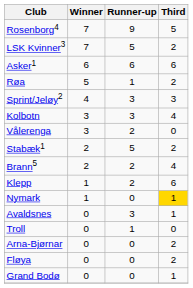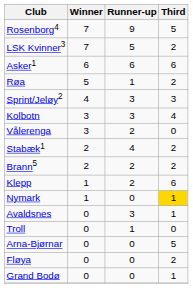 <table class="wikitable" style="text-align:center">
 <tr>
 <th>Club</th>
 <th>Winner</th>
 <th>Runner-up</th>
 <th>Third</th>
 </tr>
 <tr>
 <td style="text-align:left"><a href='#'>Rosenborg</a><sup>4</sup></td>
 <td>7</td>
 <td>9</td>
 <td>5</td>
 </tr>
 <tr>
 <td style="text-align:left"><a href='#'>LSK Kvinner</a><sup>3</sup></td>
 <td>7</td>
 <td>5</td>
 <td>2</td>
 </tr>
 <tr>
 <td style="text-align:left"><a href='#'>Asker</a><sup>1</sup></td>
 <td>6</td>
 <td>6</td>
 <td>6</td>
 </tr>
 <tr>
 <td style="text-align:left"><a href='#'>Røa</a></td>
 <td>5</td>
 <td>1</td>
 <td>2</td>
 </tr>
 <tr>
 <td style="text-align:left"><a href='#'>Sprint/Jeløy</a><sup>2</sup></td>
 <td>4</td>
 <td>3</td>
 <td>3</td>
 </tr>
 <tr>
 <td style="text-align:left"><a href='#'>Kolbotn</a></td>
 <td>3</td>
 <td>3</td>
 <td>4</td>
 </tr>
 <tr>
 <td style="text-align:left"><a href='#'>Vålerenga</a></td>
 <td>3</td>
 <td>2</td>
 <td>0</td>
 </tr>
 <tr>
 <td style="text-align:left"><a href='#'>Stabæk</a><sup>1</sup></td>
 <td>2</td>
-<td>5</td>
+<td>4</td>
 <td>2</td>
 </tr>
 <tr>
 <td style="text-align:left"><a href='#'>Brann</a><sup>5</sup></td>
 <td>2</td>
 <td>2</td>
-<td>4</td>
+<td>2</td>
 </tr>
 <tr>
 <td style="text-align:left"><a href='#'>Klepp</a></td>
 <td>1</td>
 <td>2</td>
 <td>6</td>
 </tr>
 <tr>
 <td style="text-align:left"><a href='#'>Nymark</a></td>
 <td>1</td>
 <td>0</td>
 <td style="background: gold;">1</td>
 </tr>
 <tr>
 <td style="text-align:left"><a href='#'>Avaldsnes</a></td>
 <td>0</td>
 <td>3</td>
 <td>1</td>
 </tr>
 <tr>
 <td style="text-align:left"><a href='#'>Troll</a></td>
 <td>0</td>
 <td>1</td>
 <td>0</td>
 </tr>
 <tr>
 <td style="text-align:left"><a href='#'>Arna-Bjørnar</a></td>
 <td>0</td>
 <td>0</td>
-<td>2</td>
+<td>5</td>
 </tr>
 <tr>
 <td style="text-align:left"><a href='#'>Fløya</a></td>
 <td>0</td>
 <td>0</td>
 <td>2</td>
 </tr>
 <tr>
 <td style="text-align:left"><a href='#'>Grand Bodø</a></td>
 <td>0</td>
 <td>0</td>
 <td>1</td>
 </tr>
 <tr>
 </tr>
 </table>
